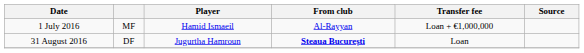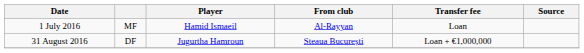 <table class="wikitable sortable" style="width:70%; text-align:center; font-size:85%; text-align:centre;">
 <tr>
 <th>Date</th>
 <th></th>
 <th>Player</th>
 <th>From club</th>
 <th>Transfer fee</th>
 <th>Source</th>
 </tr>
 <tr>
 <td>1 July 2016</td>
 <td>MF</td>
 <td> <a href='#'>Hamid Ismaeil</a></td>
 <td> <a href='#'>Al-Rayyan</a></td>
-<td>Loan + €1,000,000</td>
+<td>Loan</td>
 <td></td>
 </tr>
 <tr>
 <td>31 August 2016</td>
 <td>DF</td>
 <td> <a href='#'>Jugurtha Hamroun</a></td>
-<td><strong> <a href='#'>Steaua București</a></strong></td>
-<td>Loan</td>
+<td> <a href='#'>Steaua București</a></td>
+<td>Loan + €1,000,000</td>
 <td></td>
 </tr>
 <tr>
 </tr>
 </table>
